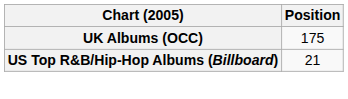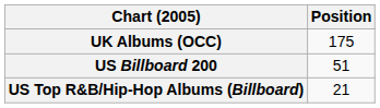 <table class="wikitable sortable plainrowheaders" style="text-align:center">
 <tr>
 <th scope="col">Chart (2005)</th>
 <th scope="col">Position</th>
 </tr>
 <tr>
 <th scope="row">UK Albums (OCC)</th>
 <td>175</td>
 </tr>
 <tr>
+<th scope="row">US <em>Billboard</em> 200</th>
+<td>51</td>
+</tr>
+<tr>
 <th scope="row">US Top R&B/Hip-Hop Albums (<em>Billboard</em>)</th>
 <td>21</td>
 </tr>
 </table>
